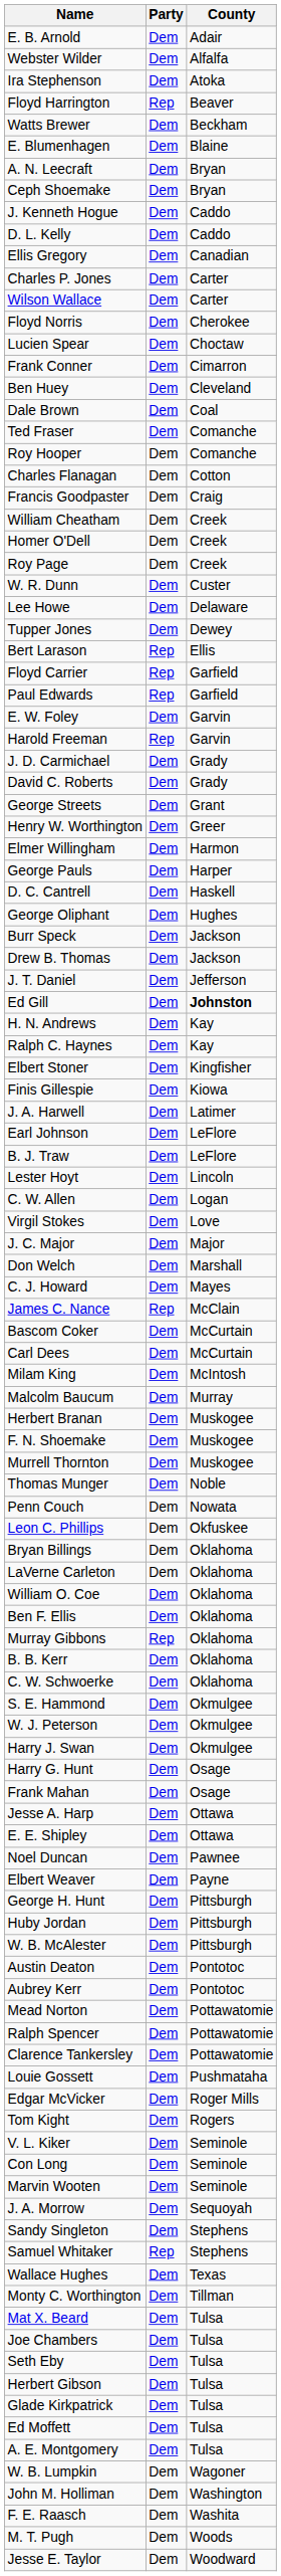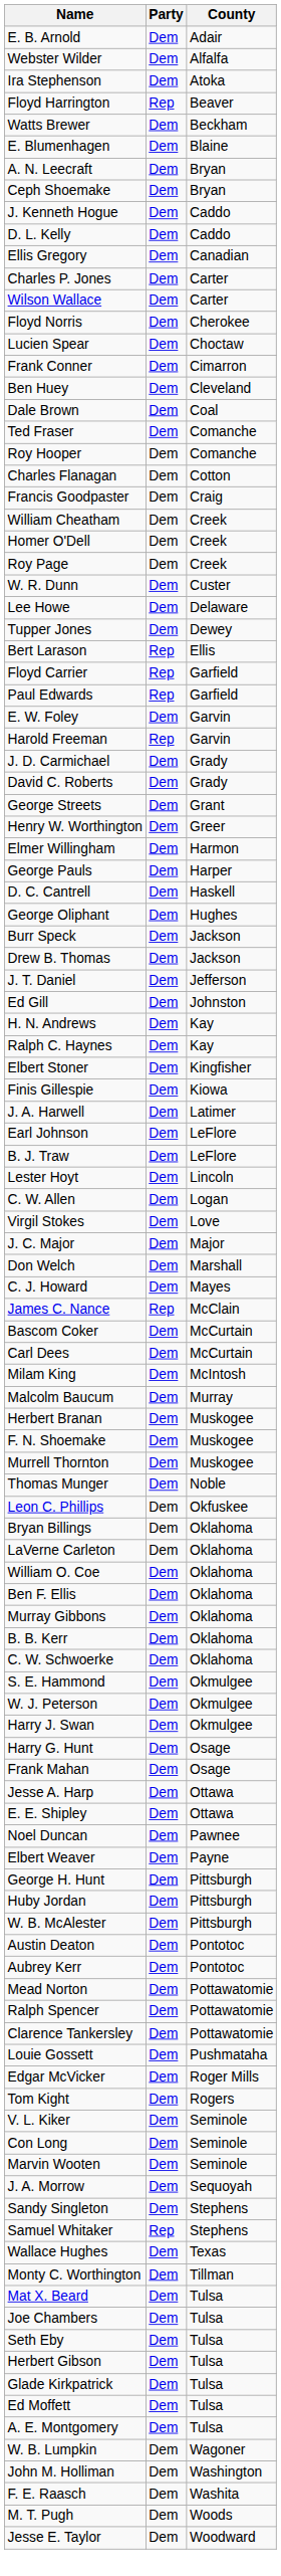 <table class="wikitable sortable">
 <tr>
 <th>Name</th>
 <th>Party</th>
 <th>County</th>
 </tr>
 <tr>
 <td>E. B. Arnold</td>
 <td><a href='#'>Dem</a></td>
 <td>Adair</td>
 </tr>
 <tr>
 <td>Webster Wilder</td>
 <td><a href='#'>Dem</a></td>
 <td>Alfalfa</td>
 </tr>
 <tr>
 <td>Ira Stephenson</td>
 <td><a href='#'>Dem</a></td>
 <td>Atoka</td>
 </tr>
 <tr>
 <td>Floyd Harrington</td>
 <td><a href='#'>Rep</a></td>
 <td>Beaver</td>
 </tr>
 <tr>
 <td>Watts Brewer</td>
 <td><a href='#'>Dem</a></td>
 <td>Beckham</td>
 </tr>
 <tr>
 <td>E. Blumenhagen</td>
 <td><a href='#'>Dem</a></td>
 <td>Blaine</td>
 </tr>
 <tr>
 <td>A. N. Leecraft</td>
 <td><a href='#'>Dem</a></td>
 <td>Bryan</td>
 </tr>
 <tr>
 <td>Ceph Shoemake</td>
 <td><a href='#'>Dem</a></td>
 <td>Bryan</td>
 </tr>
 <tr>
 <td>J. Kenneth Hogue</td>
 <td><a href='#'>Dem</a></td>
 <td>Caddo</td>
 </tr>
 <tr>
 <td>D. L. Kelly</td>
 <td><a href='#'>Dem</a></td>
 <td>Caddo</td>
 </tr>
 <tr>
 <td>Ellis Gregory</td>
 <td><a href='#'>Dem</a></td>
 <td>Canadian</td>
 </tr>
 <tr>
 <td>Charles P. Jones</td>
 <td><a href='#'>Dem</a></td>
 <td>Carter</td>
 </tr>
 <tr>
 <td><a href='#'>Wilson Wallace</a></td>
 <td><a href='#'>Dem</a></td>
 <td>Carter</td>
 </tr>
 <tr>
 <td>Floyd Norris</td>
 <td><a href='#'>Dem</a></td>
 <td>Cherokee</td>
 </tr>
 <tr>
 <td>Lucien Spear</td>
 <td><a href='#'>Dem</a></td>
 <td>Choctaw</td>
 </tr>
 <tr>
 <td>Frank Conner</td>
 <td><a href='#'>Dem</a></td>
 <td>Cimarron</td>
 </tr>
 <tr>
 <td>Ben Huey</td>
 <td><a href='#'>Dem</a></td>
 <td>Cleveland</td>
 </tr>
 <tr>
 <td>Dale Brown</td>
 <td><a href='#'>Dem</a></td>
 <td>Coal</td>
 </tr>
 <tr>
 <td>Ted Fraser</td>
 <td><a href='#'>Dem</a></td>
 <td>Comanche</td>
 </tr>
 <tr>
 <td>Roy Hooper</td>
 <td>Dem</td>
 <td>Comanche</td>
 </tr>
 <tr>
 <td>Charles Flanagan</td>
 <td>Dem</td>
 <td>Cotton</td>
 </tr>
 <tr>
 <td>Francis Goodpaster</td>
 <td>Dem</td>
 <td>Craig</td>
 </tr>
 <tr>
 <td>William Cheatham</td>
 <td>Dem</td>
 <td>Creek</td>
 </tr>
 <tr>
 <td>Homer O'Dell</td>
 <td>Dem</td>
 <td>Creek</td>
 </tr>
 <tr>
 <td>Roy Page</td>
 <td>Dem</td>
 <td>Creek</td>
 </tr>
 <tr>
 <td>W. R. Dunn</td>
 <td><a href='#'>Dem</a></td>
 <td>Custer</td>
 </tr>
 <tr>
 <td>Lee Howe</td>
 <td><a href='#'>Dem</a></td>
 <td>Delaware</td>
 </tr>
 <tr>
 <td>Tupper Jones</td>
 <td><a href='#'>Dem</a></td>
 <td>Dewey</td>
 </tr>
 <tr>
 <td>Bert Larason</td>
 <td><a href='#'>Rep</a></td>
 <td>Ellis</td>
 </tr>
 <tr>
 <td>Floyd Carrier</td>
 <td><a href='#'>Rep</a></td>
 <td>Garfield</td>
 </tr>
 <tr>
 <td>Paul Edwards</td>
 <td><a href='#'>Rep</a></td>
 <td>Garfield</td>
 </tr>
 <tr>
 <td>E. W. Foley</td>
 <td><a href='#'>Dem</a></td>
 <td>Garvin</td>
 </tr>
 <tr>
 <td>Harold Freeman</td>
 <td><a href='#'>Rep</a></td>
 <td>Garvin</td>
 </tr>
 <tr>
 <td>J. D. Carmichael</td>
 <td><a href='#'>Dem</a></td>
 <td>Grady</td>
 </tr>
 <tr>
 <td>David C. Roberts</td>
 <td><a href='#'>Dem</a></td>
 <td>Grady</td>
 </tr>
 <tr>
 <td>George Streets</td>
 <td><a href='#'>Dem</a></td>
 <td>Grant</td>
 </tr>
 <tr>
 <td>Henry W. Worthington</td>
 <td><a href='#'>Dem</a></td>
 <td>Greer</td>
 </tr>
 <tr>
 <td>Elmer Willingham</td>
 <td><a href='#'>Dem</a></td>
 <td>Harmon</td>
 </tr>
 <tr>
 <td>George Pauls</td>
 <td><a href='#'>Dem</a></td>
 <td>Harper</td>
 </tr>
 <tr>
 <td>D. C. Cantrell</td>
 <td><a href='#'>Dem</a></td>
 <td>Haskell</td>
 </tr>
 <tr>
 <td>George Oliphant</td>
 <td><a href='#'>Dem</a></td>
 <td>Hughes</td>
 </tr>
 <tr>
 <td>Burr Speck</td>
 <td><a href='#'>Dem</a></td>
 <td>Jackson</td>
 </tr>
 <tr>
 <td>Drew B. Thomas</td>
 <td><a href='#'>Dem</a></td>
 <td>Jackson</td>
 </tr>
 <tr>
 <td>J. T. Daniel</td>
 <td><a href='#'>Dem</a></td>
 <td>Jefferson</td>
 </tr>
 <tr>
 <td>Ed Gill</td>
 <td><a href='#'>Dem</a></td>
-<td><strong>Johnston</strong></td>
+<td>Johnston</td>
 </tr>
 <tr>
 <td>H. N. Andrews</td>
 <td><a href='#'>Dem</a></td>
 <td>Kay</td>
 </tr>
 <tr>
 <td>Ralph C. Haynes</td>
 <td><a href='#'>Dem</a></td>
 <td>Kay</td>
 </tr>
 <tr>
 <td>Elbert Stoner</td>
 <td><a href='#'>Dem</a></td>
 <td>Kingfisher</td>
 </tr>
 <tr>
 <td>Finis Gillespie</td>
 <td><a href='#'>Dem</a></td>
 <td>Kiowa</td>
 </tr>
 <tr>
 <td>J. A. Harwell</td>
 <td><a href='#'>Dem</a></td>
 <td>Latimer</td>
 </tr>
 <tr>
 <td>Earl Johnson</td>
 <td><a href='#'>Dem</a></td>
 <td>LeFlore</td>
 </tr>
 <tr>
 <td>B. J. Traw</td>
 <td><a href='#'>Dem</a></td>
 <td>LeFlore</td>
 </tr>
 <tr>
 <td>Lester Hoyt</td>
 <td><a href='#'>Dem</a></td>
 <td>Lincoln</td>
 </tr>
 <tr>
 <td>C. W. Allen</td>
 <td><a href='#'>Dem</a></td>
 <td>Logan</td>
 </tr>
 <tr>
 <td>Virgil Stokes</td>
 <td><a href='#'>Dem</a></td>
 <td>Love</td>
 </tr>
 <tr>
 <td>J. C. Major</td>
 <td><a href='#'>Dem</a></td>
 <td>Major</td>
 </tr>
 <tr>
 <td>Don Welch</td>
 <td><a href='#'>Dem</a></td>
 <td>Marshall</td>
 </tr>
 <tr>
 <td>C. J. Howard</td>
 <td><a href='#'>Dem</a></td>
 <td>Mayes</td>
 </tr>
 <tr>
 <td><a href='#'>James C. Nance</a></td>
 <td><a href='#'>Rep</a></td>
 <td>McClain</td>
 </tr>
 <tr>
 <td>Bascom Coker</td>
 <td><a href='#'>Dem</a></td>
 <td>McCurtain</td>
 </tr>
 <tr>
 <td>Carl Dees</td>
 <td><a href='#'>Dem</a></td>
 <td>McCurtain</td>
 </tr>
 <tr>
 <td>Milam King</td>
 <td><a href='#'>Dem</a></td>
 <td>McIntosh</td>
 </tr>
 <tr>
 <td>Malcolm Baucum</td>
 <td><a href='#'>Dem</a></td>
 <td>Murray</td>
 </tr>
 <tr>
 <td>Herbert Branan</td>
 <td><a href='#'>Dem</a></td>
 <td>Muskogee</td>
 </tr>
 <tr>
 <td>F. N. Shoemake</td>
 <td><a href='#'>Dem</a></td>
 <td>Muskogee</td>
 </tr>
 <tr>
 <td>Murrell Thornton</td>
 <td><a href='#'>Dem</a></td>
 <td>Muskogee</td>
 </tr>
 <tr>
 <td>Thomas Munger</td>
 <td><a href='#'>Dem</a></td>
 <td>Noble</td>
 </tr>
 <tr>
-<td>Penn Couch</td>
-<td>Dem</td>
-<td>Nowata</td>
-</tr>
-<tr>
 <td><a href='#'>Leon C. Phillips</a></td>
 <td>Dem</td>
 <td>Okfuskee</td>
 </tr>
 <tr>
 <td>Bryan Billings</td>
 <td>Dem</td>
 <td>Oklahoma</td>
 </tr>
 <tr>
 <td>LaVerne Carleton</td>
 <td>Dem</td>
 <td>Oklahoma</td>
 </tr>
 <tr>
 <td>William O. Coe</td>
 <td><a href='#'>Dem</a></td>
 <td>Oklahoma</td>
 </tr>
 <tr>
 <td>Ben F. Ellis</td>
 <td><a href='#'>Dem</a></td>
 <td>Oklahoma</td>
 </tr>
 <tr>
 <td>Murray Gibbons</td>
-<td><a href='#'>Rep</a></td>
+<td><a href='#'>Dem</a></td>
 <td>Oklahoma</td>
 </tr>
 <tr>
 <td>B. B. Kerr</td>
 <td><a href='#'>Dem</a></td>
 <td>Oklahoma</td>
 </tr>
 <tr>
 <td>C. W. Schwoerke</td>
 <td><a href='#'>Dem</a></td>
 <td>Oklahoma</td>
 </tr>
 <tr>
 <td>S. E. Hammond</td>
 <td><a href='#'>Dem</a></td>
 <td>Okmulgee</td>
 </tr>
 <tr>
 <td>W. J. Peterson</td>
 <td><a href='#'>Dem</a></td>
 <td>Okmulgee</td>
 </tr>
 <tr>
 <td>Harry J. Swan</td>
 <td><a href='#'>Dem</a></td>
 <td>Okmulgee</td>
 </tr>
 <tr>
 <td>Harry G. Hunt</td>
 <td><a href='#'>Dem</a></td>
 <td>Osage</td>
 </tr>
 <tr>
 <td>Frank Mahan</td>
 <td><a href='#'>Dem</a></td>
 <td>Osage</td>
 </tr>
 <tr>
 <td>Jesse A. Harp</td>
 <td><a href='#'>Dem</a></td>
 <td>Ottawa</td>
 </tr>
 <tr>
 <td>E. E. Shipley</td>
 <td><a href='#'>Dem</a></td>
 <td>Ottawa</td>
 </tr>
 <tr>
 <td>Noel Duncan</td>
 <td><a href='#'>Dem</a></td>
 <td>Pawnee</td>
 </tr>
 <tr>
 <td>Elbert Weaver</td>
 <td><a href='#'>Dem</a></td>
 <td>Payne</td>
 </tr>
 <tr>
 <td>George H. Hunt</td>
 <td><a href='#'>Dem</a></td>
 <td>Pittsburgh</td>
 </tr>
 <tr>
 <td>Huby Jordan</td>
 <td><a href='#'>Dem</a></td>
 <td>Pittsburgh</td>
 </tr>
 <tr>
 <td>W. B. McAlester</td>
 <td><a href='#'>Dem</a></td>
 <td>Pittsburgh</td>
 </tr>
 <tr>
 <td>Austin Deaton</td>
 <td><a href='#'>Dem</a></td>
 <td>Pontotoc</td>
 </tr>
 <tr>
 <td>Aubrey Kerr</td>
 <td><a href='#'>Dem</a></td>
 <td>Pontotoc</td>
 </tr>
 <tr>
 <td>Mead Norton</td>
 <td><a href='#'>Dem</a></td>
 <td>Pottawatomie</td>
 </tr>
 <tr>
 <td>Ralph Spencer</td>
 <td><a href='#'>Dem</a></td>
 <td>Pottawatomie</td>
 </tr>
 <tr>
 <td>Clarence Tankersley</td>
 <td><a href='#'>Dem</a></td>
 <td>Pottawatomie</td>
 </tr>
 <tr>
 <td>Louie Gossett</td>
 <td><a href='#'>Dem</a></td>
 <td>Pushmataha</td>
 </tr>
 <tr>
 <td>Edgar McVicker</td>
 <td><a href='#'>Dem</a></td>
 <td>Roger Mills</td>
 </tr>
 <tr>
 <td>Tom Kight</td>
 <td><a href='#'>Dem</a></td>
 <td>Rogers</td>
 </tr>
 <tr>
 <td>V. L. Kiker</td>
 <td><a href='#'>Dem</a></td>
 <td>Seminole</td>
 </tr>
 <tr>
 <td>Con Long</td>
 <td><a href='#'>Dem</a></td>
 <td>Seminole</td>
 </tr>
 <tr>
 <td>Marvin Wooten</td>
 <td><a href='#'>Dem</a></td>
 <td>Seminole</td>
 </tr>
 <tr>
 <td>J. A. Morrow</td>
 <td><a href='#'>Dem</a></td>
 <td>Sequoyah</td>
 </tr>
 <tr>
 <td>Sandy Singleton</td>
 <td><a href='#'>Dem</a></td>
 <td>Stephens</td>
 </tr>
 <tr>
 <td>Samuel Whitaker</td>
 <td><a href='#'>Rep</a></td>
 <td>Stephens</td>
 </tr>
 <tr>
 <td>Wallace Hughes</td>
 <td><a href='#'>Dem</a></td>
 <td>Texas</td>
 </tr>
 <tr>
 <td>Monty C. Worthington</td>
 <td><a href='#'>Dem</a></td>
 <td>Tillman</td>
 </tr>
 <tr>
 <td><a href='#'>Mat X. Beard</a></td>
 <td><a href='#'>Dem</a></td>
 <td>Tulsa</td>
 </tr>
 <tr>
 <td>Joe Chambers</td>
 <td><a href='#'>Dem</a></td>
 <td>Tulsa</td>
 </tr>
 <tr>
 <td>Seth Eby</td>
 <td><a href='#'>Dem</a></td>
 <td>Tulsa</td>
 </tr>
 <tr>
 <td>Herbert Gibson</td>
 <td><a href='#'>Dem</a></td>
 <td>Tulsa</td>
 </tr>
 <tr>
 <td>Glade Kirkpatrick</td>
 <td><a href='#'>Dem</a></td>
 <td>Tulsa</td>
 </tr>
 <tr>
 <td>Ed Moffett</td>
 <td><a href='#'>Dem</a></td>
 <td>Tulsa</td>
 </tr>
 <tr>
 <td>A. E. Montgomery</td>
 <td><a href='#'>Dem</a></td>
 <td>Tulsa</td>
 </tr>
 <tr>
 <td>W. B. Lumpkin</td>
 <td>Dem</td>
 <td>Wagoner</td>
 </tr>
 <tr>
 <td>John M. Holliman</td>
 <td>Dem</td>
 <td>Washington</td>
 </tr>
 <tr>
 <td>F. E. Raasch</td>
 <td>Dem</td>
 <td>Washita</td>
 </tr>
 <tr>
 <td>M. T. Pugh</td>
 <td>Dem</td>
 <td>Woods</td>
 </tr>
 <tr>
 <td>Jesse E. Taylor</td>
 <td>Dem</td>
 <td>Woodward</td>
 </tr>
 </table>
